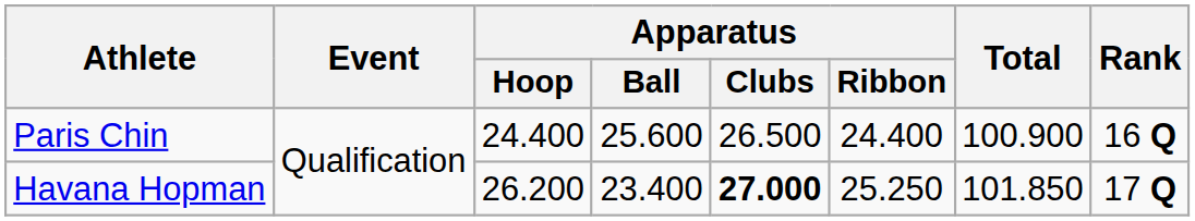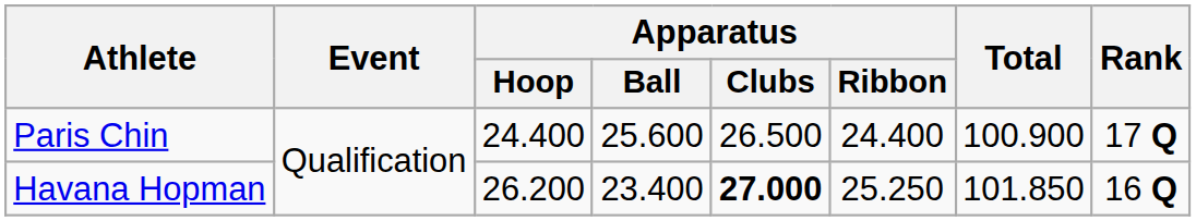 <table class=wikitable style="font-size:90%; text-align:center">
 <tr>
 <th rowspan=2>Athlete</th>
 <th rowspan=2>Event</th>
 <th colspan=4>Apparatus</th>
 <th rowspan=2>Total</th>
 <th rowspan=2>Rank</th>
 </tr>
 <tr style="font-size:95%;">
 <th>Hoop</th>
 <th>Ball</th>
 <th>Clubs</th>
 <th>Ribbon</th>
 </tr>
 <tr>
 <td align=left><a href='#'>Paris Chin</a></td>
 <td align=left rowspan=2>Qualification</td>
 <td>24.400</td>
 <td>25.600</td>
 <td>26.500</td>
 <td>24.400</td>
 <td>100.900</td>
-<td>16 <strong>Q</strong></td>
+<td>17 <strong>Q</strong></td>
 </tr>
 <tr>
 <td align=left><a href='#'>Havana Hopman</a></td>
 <td>26.200</td>
 <td>23.400</td>
 <td><strong>27.000</strong></td>
 <td>25.250</td>
 <td>101.850</td>
-<td>17 <strong>Q</strong></td>
+<td>16 <strong>Q</strong></td>
 </tr>
 </table>
